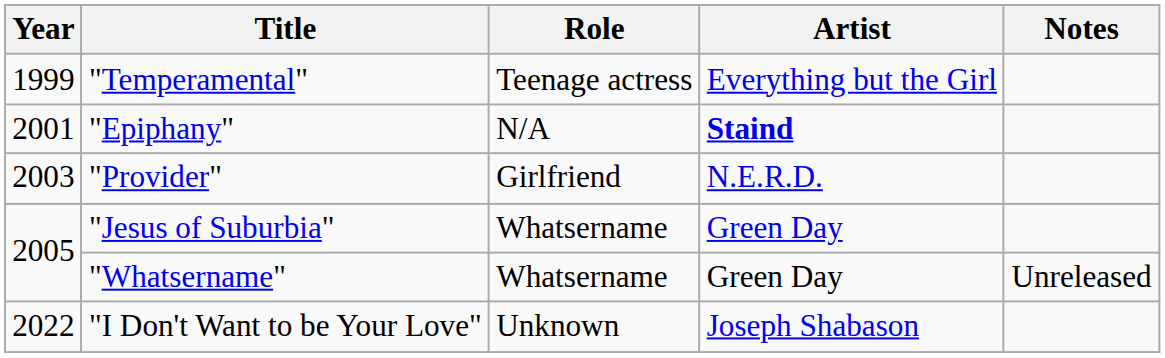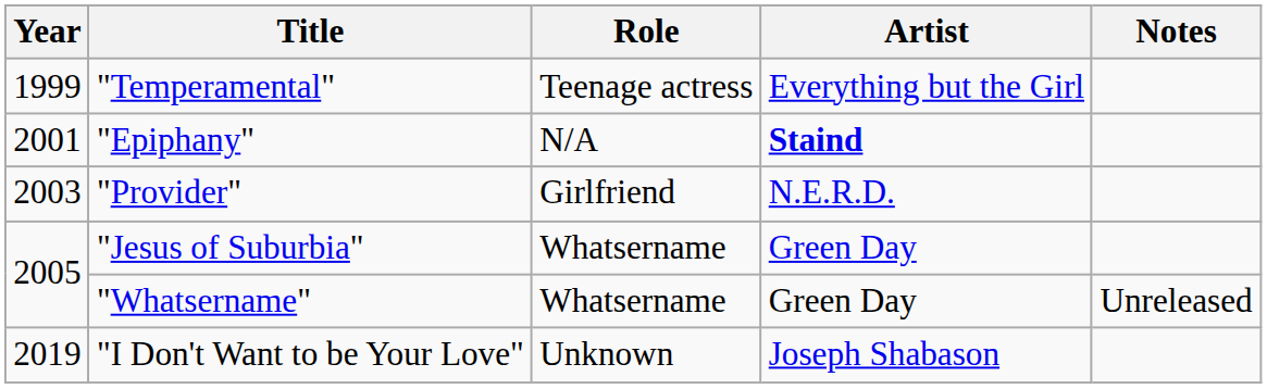 <table class="wikitable">
 <tr>
 <th>Year</th>
 <th>Title</th>
 <th>Role</th>
 <th>Artist</th>
 <th class="unsortable">Notes</th>
 </tr>
 <tr>
 <td>1999</td>
 <td>"<a href='#'>Temperamental</a>"</td>
 <td>Teenage actress</td>
 <td><a href='#'>Everything but the Girl</a></td>
 <td></td>
 </tr>
 <tr>
 <td>2001</td>
 <td>"<a href='#'>Epiphany</a>"</td>
 <td>N/A</td>
 <td><strong><a href='#'>Staind</a></strong></td>
 <td></td>
 </tr>
 <tr>
 <td>2003</td>
 <td>"<a href='#'>Provider</a>"</td>
 <td>Girlfriend</td>
 <td><a href='#'>N.E.R.D.</a></td>
 <td></td>
 </tr>
 <tr>
 <td rowspan="2">2005</td>
 <td>"<a href='#'>Jesus of Suburbia</a>"</td>
 <td>Whatsername</td>
 <td><a href='#'>Green Day</a></td>
 <td></td>
 </tr>
 <tr>
 <td>"<a href='#'>Whatsername</a>"</td>
 <td>Whatsername</td>
 <td>Green Day</td>
 <td>Unreleased</td>
 </tr>
 <tr>
-<td>2022</td>
+<td>2019</td>
 <td>"I Don't Want to be Your Love"</td>
 <td>Unknown</td>
 <td><a href='#'>Joseph Shabason</a></td>
 <td></td>
 </tr>
 </table>
